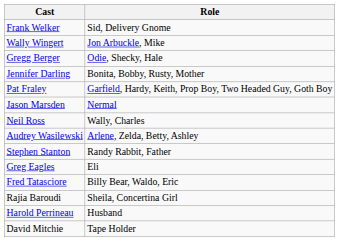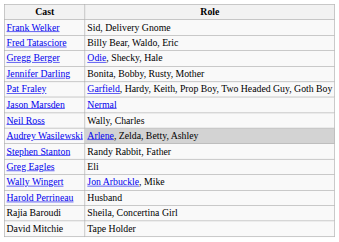 <table class="wikitable">
 <tr>
 <th>Cast</th>
 <th>Role</th>
 </tr>
 <tr>
 <td><a href='#'>Frank Welker</a></td>
 <td>Sid, Delivery Gnome</td>
 </tr>
 <tr>
-<td><a href='#'>Wally Wingert</a></td>
-<td><a href='#'>Jon Arbuckle</a>, Mike</td>
+<td><a href='#'>Fred Tatasciore</a></td>
+<td>Billy Bear, Waldo, Eric</td>
 </tr>
 <tr>
 <td><a href='#'>Gregg Berger</a></td>
 <td><a href='#'>Odie</a>, Shecky, Hale</td>
 </tr>
 <tr>
 <td><a href='#'>Jennifer Darling</a></td>
 <td>Bonita, Bobby, Rusty, Mother</td>
 </tr>
 <tr>
 <td><a href='#'>Pat Fraley</a></td>
 <td><a href='#'>Garfield</a>, Hardy, Keith, Prop Boy, Two Headed Guy, Goth Boy</td>
 </tr>
 <tr>
 <td><a href='#'>Jason Marsden</a></td>
 <td><a href='#'>Nermal</a></td>
 </tr>
 <tr>
 <td><a href='#'>Neil Ross</a></td>
 <td>Wally, Charles</td>
 </tr>
 <tr>
 <td><a href='#'>Audrey Wasilewski</a></td>
-<td><a href='#'>Arlene</a>, Zelda, Betty, Ashley</td>
+<td style="background: lightgrey;"><a href='#'>Arlene</a>, Zelda, Betty, Ashley</td>
 </tr>
 <tr>
 <td><a href='#'>Stephen Stanton</a></td>
 <td>Randy Rabbit, Father</td>
 </tr>
 <tr>
 <td><a href='#'>Greg Eagles</a></td>
 <td>Eli</td>
 </tr>
 <tr>
-<td><a href='#'>Fred Tatasciore</a></td>
-<td>Billy Bear, Waldo, Eric</td>
+<td><a href='#'>Wally Wingert</a></td>
+<td><a href='#'>Jon Arbuckle</a>, Mike</td>
+</tr>
+<tr>
+<td><a href='#'>Harold Perrineau</a></td>
+<td>Husband</td>
 </tr>
 <tr>
 <td>Rajia Baroudi</td>
 <td>Sheila, Concertina Girl</td>
 </tr>
 <tr>
-<td><a href='#'>Harold Perrineau</a></td>
-<td>Husband</td>
-</tr>
-<tr>
 <td>David Mitchie</td>
 <td>Tape Holder</td>
 </tr>
 </table>
